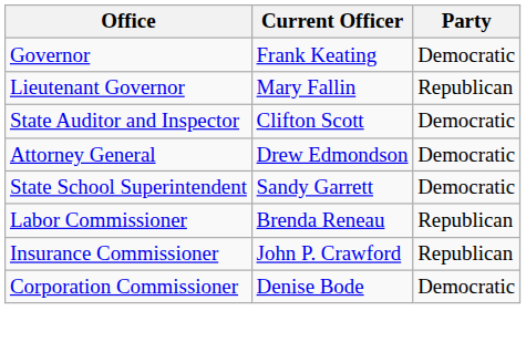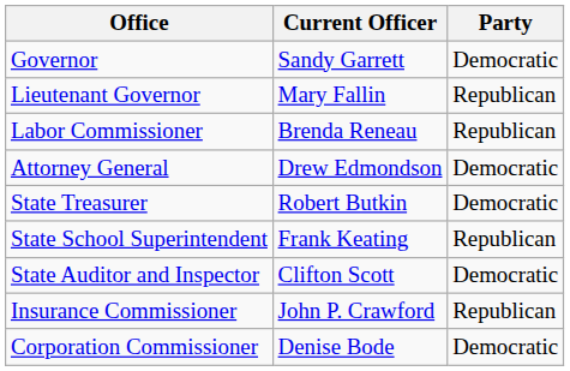 <table class=wikitable>
 <tr>
 <th>Office</th>
 <th>Current Officer</th>
 <th>Party</th>
 </tr>
 <tr>
 <td><a href='#'>Governor</a></td>
-<td><a href='#'>Frank Keating</a></td>
+<td><a href='#'>Sandy Garrett</a></td>
 <td>Democratic</td>
 </tr>
 <tr>
 <td><a href='#'>Lieutenant Governor</a></td>
 <td><a href='#'>Mary Fallin</a></td>
 <td>Republican</td>
 </tr>
 <tr>
-<td><a href='#'>State Auditor and Inspector</a></td>
-<td><a href='#'>Clifton Scott</a></td>
-<td>Democratic</td>
+<td><a href='#'>Labor Commissioner</a></td>
+<td><a href='#'>Brenda Reneau</a></td>
+<td>Republican</td>
 </tr>
 <tr>
 <td><a href='#'>Attorney General</a></td>
 <td><a href='#'>Drew Edmondson</a></td>
 <td>Democratic</td>
 </tr>
 <tr>
-<td><a href='#'>State School Superintendent</a></td>
-<td><a href='#'>Sandy Garrett</a></td>
+<td><a href='#'>State Treasurer</a></td>
+<td><a href='#'>Robert Butkin</a></td>
 <td>Democratic</td>
 </tr>
 <tr>
-<td><a href='#'>Labor Commissioner</a></td>
-<td><a href='#'>Brenda Reneau</a></td>
+<td><a href='#'>State School Superintendent</a></td>
+<td><a href='#'>Frank Keating</a></td>
 <td>Republican</td>
+</tr>
+<tr>
+<td><a href='#'>State Auditor and Inspector</a></td>
+<td><a href='#'>Clifton Scott</a></td>
+<td>Democratic</td>
 </tr>
 <tr>
 <td><a href='#'>Insurance Commissioner</a></td>
 <td><a href='#'>John P. Crawford</a></td>
 <td>Republican</td>
 </tr>
 <tr>
 <td><a href='#'>Corporation Commissioner</a></td>
 <td><a href='#'>Denise Bode</a></td>
 <td>Democratic</td>
 </tr>
 </table>
